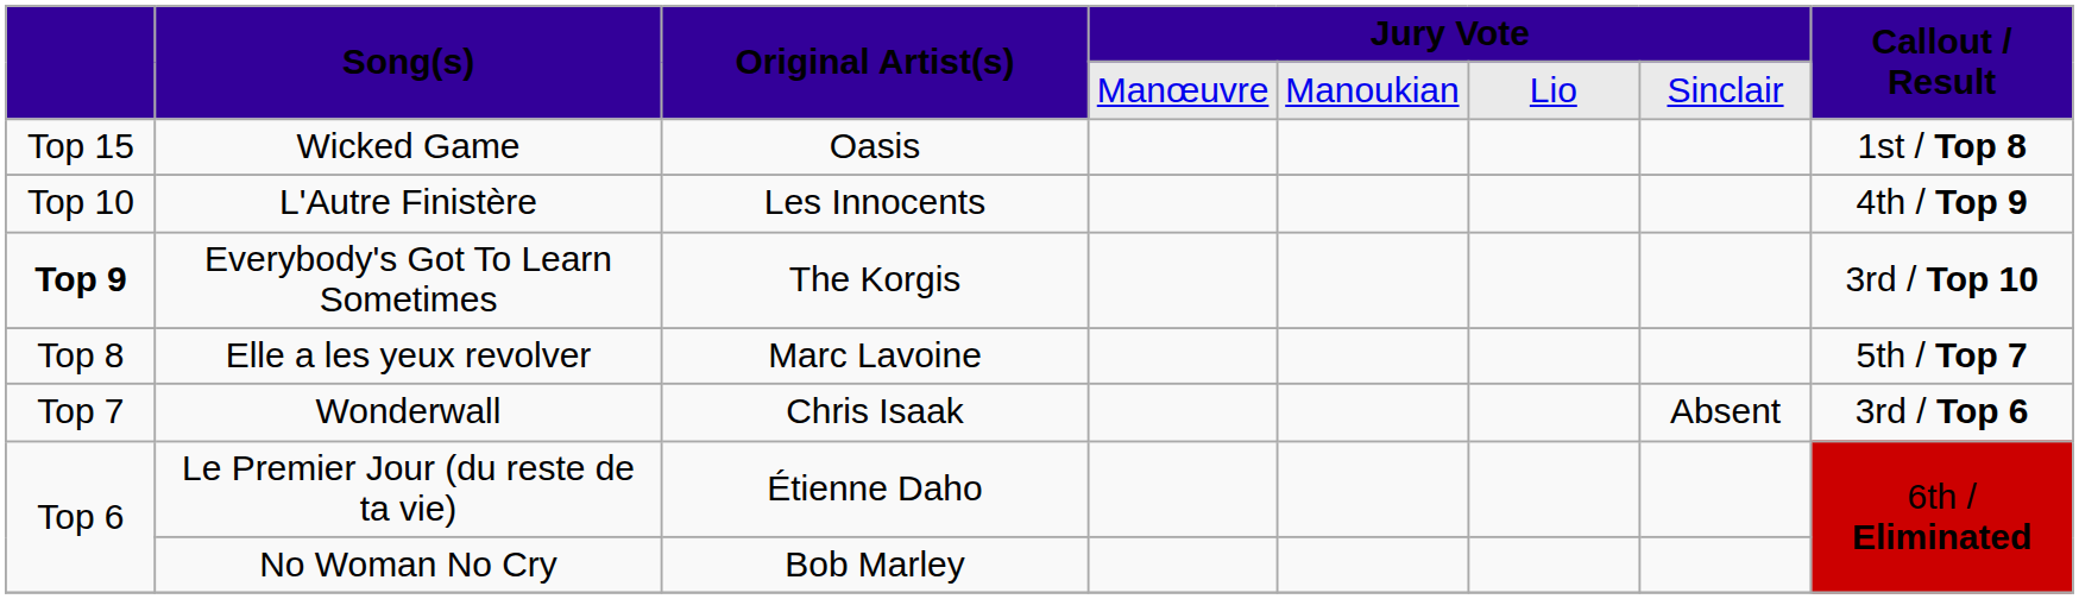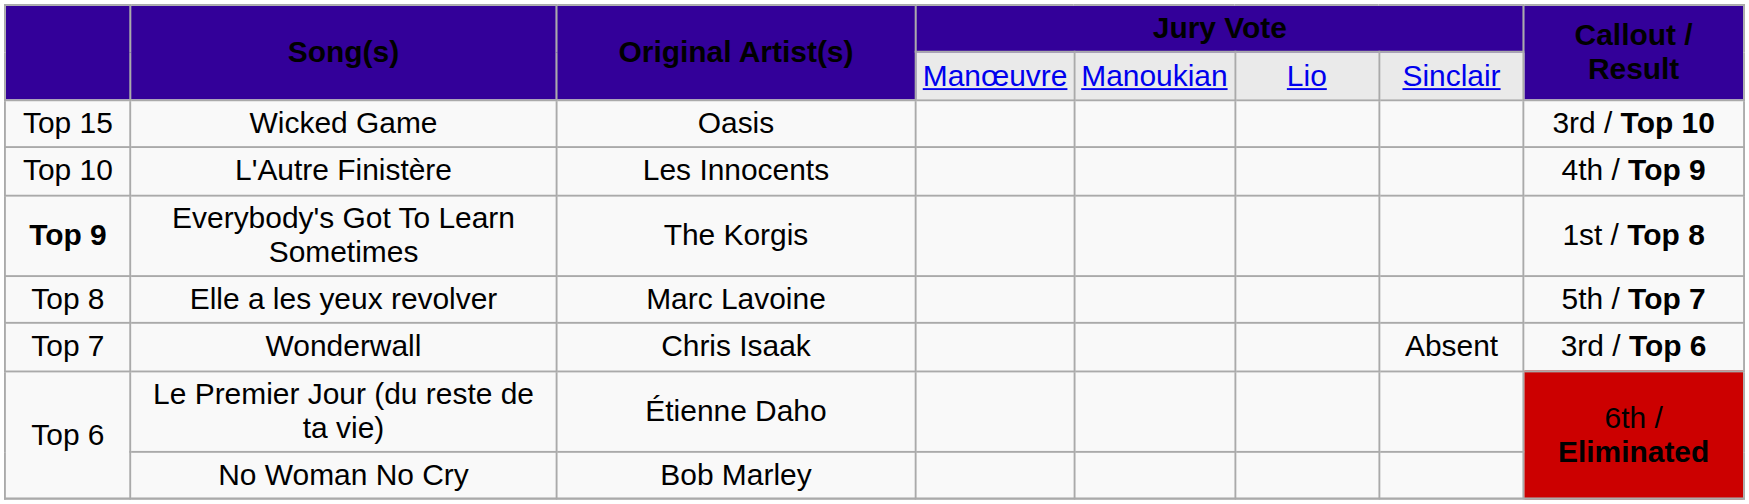 <table class = "wikitable" style="text-align:center">
 <tr>
 <th rowspan=2 width="60px" style="background:#330099; text-align:center;"><span></span></th>
 <th rowspan=2 width="220px" style="background:#330099; text-align:center;"><span>Song(s)</span></th>
 <th rowspan=2 width="185px" style="background:#330099; text-align:center;"><span>Original Artist(s)</span></th>
 <th colspan=4 style="background:#330099; text-align:center;"><span>Jury Vote</span></th>
 <th rowspan=2 width="110px" style="background:#330099; text-align:center;"><span>Callout / Result</span></th>
 </tr>
 <tr>
 <td width="70px" style="background:#EAEAEA; text-align:center;"><a href='#'><span>Manœuvre</span></a></td>
 <td width="70px" style="background:#EAEAEA; text-align:center;"><a href='#'><span>Manoukian</span></a></td>
 <td width="70px" style="background:#EAEAEA; text-align:center;"><a href='#'><span>Lio</span></a></td>
 <td width="70px" style="background:#EAEAEA; text-align:center;"><a href='#'><span>Sinclair</span></a></td>
 </tr>
 <tr>
 <td>Top 15</td>
 <td>Wicked Game</td>
 <td>Oasis</td>
 <td></td>
 <td></td>
 <td></td>
 <td></td>
-<td>1st / <strong>Top 8</strong></td>
+<td>3rd / <strong>Top 10</strong></td>
 </tr>
 <tr>
 <td>Top 10</td>
 <td>L'Autre Finistère</td>
 <td>Les Innocents</td>
 <td></td>
 <td></td>
 <td></td>
 <td></td>
 <td>4th / <strong>Top 9</strong></td>
 </tr>
 <tr>
 <td><strong>Top 9</strong></td>
 <td>Everybody's Got To Learn Sometimes</td>
 <td>The Korgis</td>
 <td></td>
 <td></td>
 <td></td>
 <td></td>
-<td>3rd / <strong>Top 10</strong></td>
+<td>1st / <strong>Top 8</strong></td>
 </tr>
 <tr>
 <td>Top 8</td>
 <td>Elle a les yeux revolver</td>
 <td>Marc Lavoine</td>
 <td></td>
 <td></td>
 <td></td>
 <td></td>
 <td>5th / <strong>Top 7</strong></td>
 </tr>
 <tr>
 <td>Top 7</td>
 <td>Wonderwall</td>
 <td>Chris Isaak</td>
 <td></td>
 <td></td>
 <td></td>
 <td>Absent</td>
 <td>3rd / <strong>Top 6</strong></td>
 </tr>
 <tr>
 <td rowspan=2>Top 6</td>
 <td>Le Premier Jour (du reste de ta vie)</td>
 <td>Étienne Daho</td>
 <td></td>
 <td></td>
 <td></td>
 <td></td>
 <td rowspan=2 bgcolor="#CC0000">6th / <strong>Eliminated</strong></td>
 </tr>
 <tr>
 <td>No Woman No Cry</td>
 <td>Bob Marley</td>
 <td></td>
 <td></td>
 <td></td>
 <td></td>
 </tr>
 <tr>
 </tr>
 </table>
